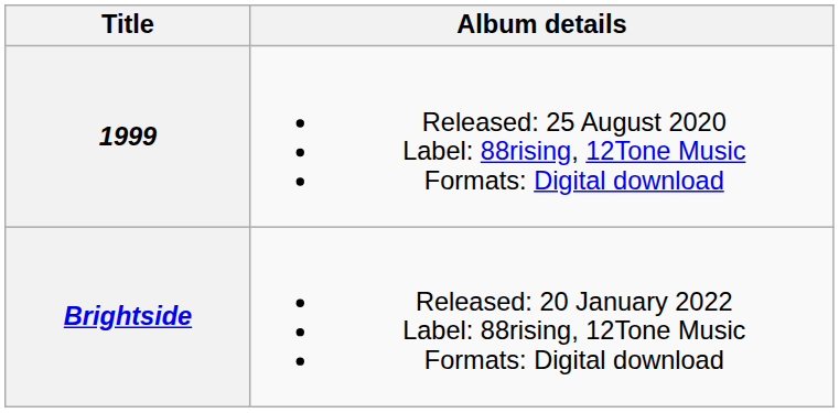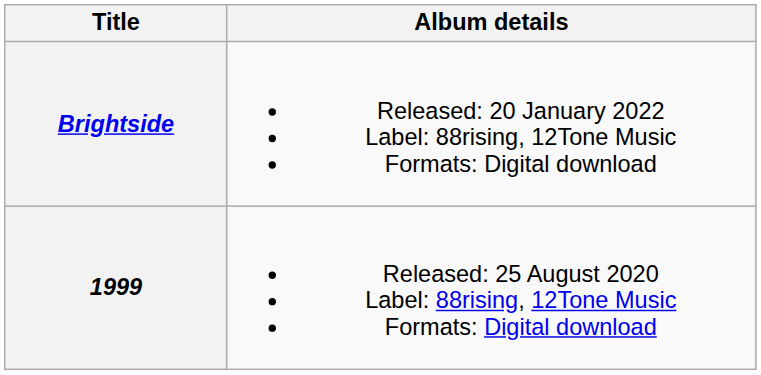 <table class="wikitable plainrowheaders" style="text-align:center;">
 <tr>
 <th scope="col" rowspan="1" style="width:9em;">Title</th>
 <th scope="col" rowspan="1" style="width:22em;">Album details</th>
 </tr>
 <tr>
+<th scope="row"><em><a href='#'>Brightside</a></em></th>
+<td><br><ul><li>Released: 20 January 2022</li><li>Label: 88rising, 12Tone Music</li><li>Formats: Digital download</li></ul></td>
+</tr>
+<tr>
 <th scope="row"><em>1999</em></th>
 <td><br><ul><li>Released: 25 August 2020</li><li>Label: <a href='#'>88rising</a>, <a href='#'>12Tone Music</a></li><li>Formats: <a href='#'>Digital download</a></li></ul></td>
 </tr>
-<tr>
-<th scope="row"><em><a href='#'>Brightside</a></em></th>
-<td><br><ul><li>Released: 20 January 2022</li><li>Label: 88rising, 12Tone Music</li><li>Formats: Digital download</li></ul></td>
-</tr>
 </table>
